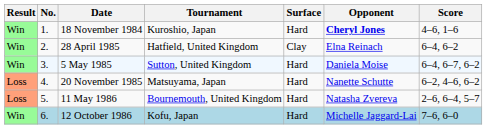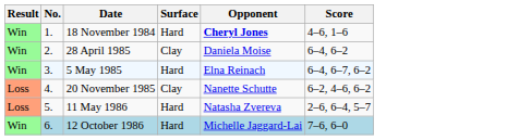 <table class="sortable wikitable" style=font-size:97%>
 <tr>
 <th>Result</th>
 <th>No.</th>
 <th>Date</th>
-<th>Tournament</th>
 <th>Surface</th>
 <th>Opponent</th>
 <th>Score</th>
 </tr>
 <tr>
 <td style="background:#98fb98;">Win</td>
 <td>1.</td>
 <td>18 November 1984</td>
-<td>Kuroshio, Japan</td>
 <td>Hard</td>
 <td><strong> <a href='#'>Cheryl Jones</a></strong></td>
 <td>4–6, 1–6</td>
 </tr>
 <tr>
 <td style="background:#98fb98;">Win</td>
 <td>2.</td>
 <td>28 April 1985</td>
-<td>Hatfield, United Kingdom</td>
 <td>Clay</td>
-<td> <a href='#'>Elna Reinach</a></td>
+<td> <a href='#'>Daniela Moise</a></td>
 <td>6–4, 6–2</td>
 </tr>
 <tr style="background:#f0f8ff;">
 <td style="background:#98fb98;">Win</td>
 <td>3.</td>
 <td>5 May 1985</td>
-<td><a href='#'>Sutton</a>, United Kingdom</td>
 <td>Hard</td>
-<td> <a href='#'>Daniela Moise</a></td>
+<td> <a href='#'>Elna Reinach</a></td>
 <td>6–4, 6–7, 6–2</td>
 </tr>
 <tr>
 <td style="background:#ffa07a;">Loss</td>
 <td>4.</td>
 <td>20 November 1985</td>
-<td>Matsuyama, Japan</td>
-<td>Hard</td>
+<td>Clay</td>
 <td> <a href='#'>Nanette Schutte</a></td>
 <td>6–2, 4–6, 6–2</td>
 </tr>
 <tr>
 <td style="background:#ffa07a;">Loss</td>
 <td>5.</td>
 <td>11 May 1986</td>
-<td><a href='#'>Bournemouth</a>, United Kingdom</td>
 <td>Hard</td>
 <td> <a href='#'>Natasha Zvereva</a></td>
 <td>2–6, 6–4, 5–7</td>
 </tr>
 <tr bgcolor=lightblue>
 <td style="background:#98fb98;">Win</td>
 <td>6.</td>
 <td>12 October 1986</td>
-<td>Kofu, Japan</td>
 <td>Hard</td>
 <td> <a href='#'>Michelle Jaggard-Lai</a></td>
 <td>7–6, 6–0</td>
 </tr>
 </table>
